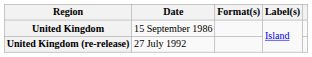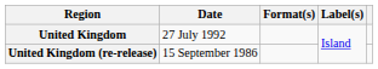 <table class="wikitable plainrowheaders">
 <tr>
 <th scope="col">Region</th>
 <th scope="col">Date</th>
 <th scope="col">Format(s)</th>
 <th scope="col">Label(s)</th>
 <th scope="col"></th>
 </tr>
 <tr>
 <th scope="row">United Kingdom</th>
-<td>15 September 1986</td>
+<td>27 July 1992</td>
 <td></td>
 <td rowspan="2"><a href='#'>Island</a></td>
 <td></td>
 </tr>
 <tr>
 <th scope="row">United Kingdom (re-release)</th>
-<td>27 July 1992</td>
+<td>15 September 1986</td>
 <td></td>
 <td></td>
 </tr>
 </table>
